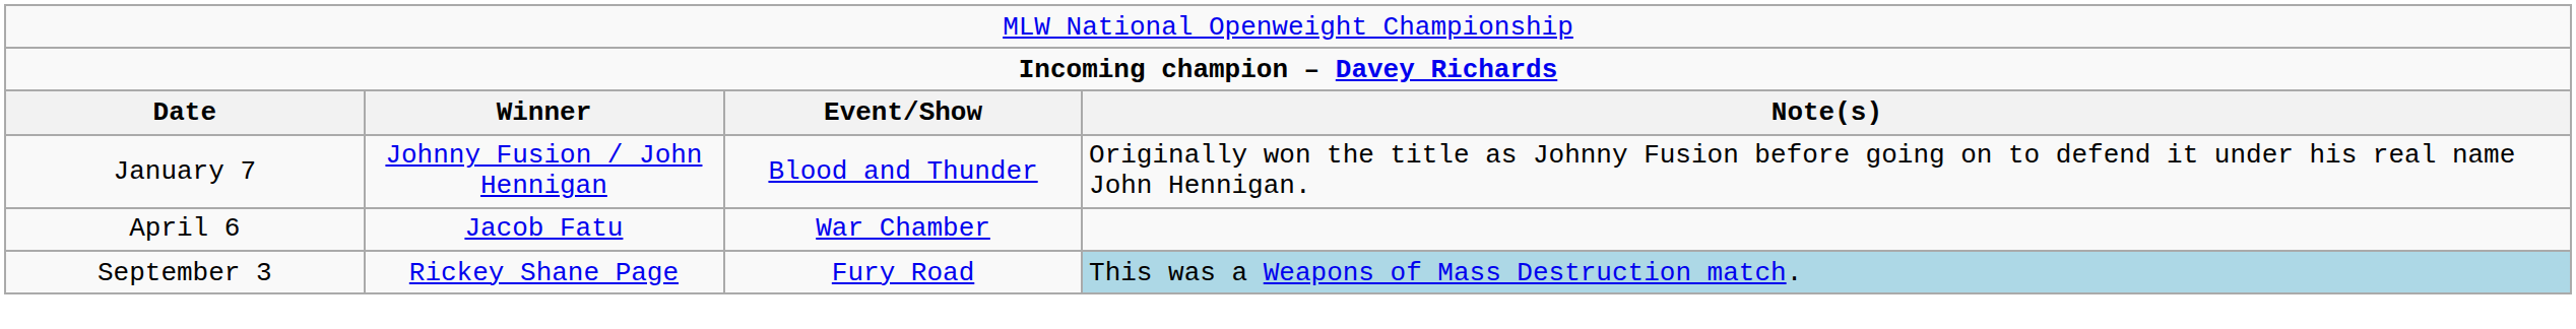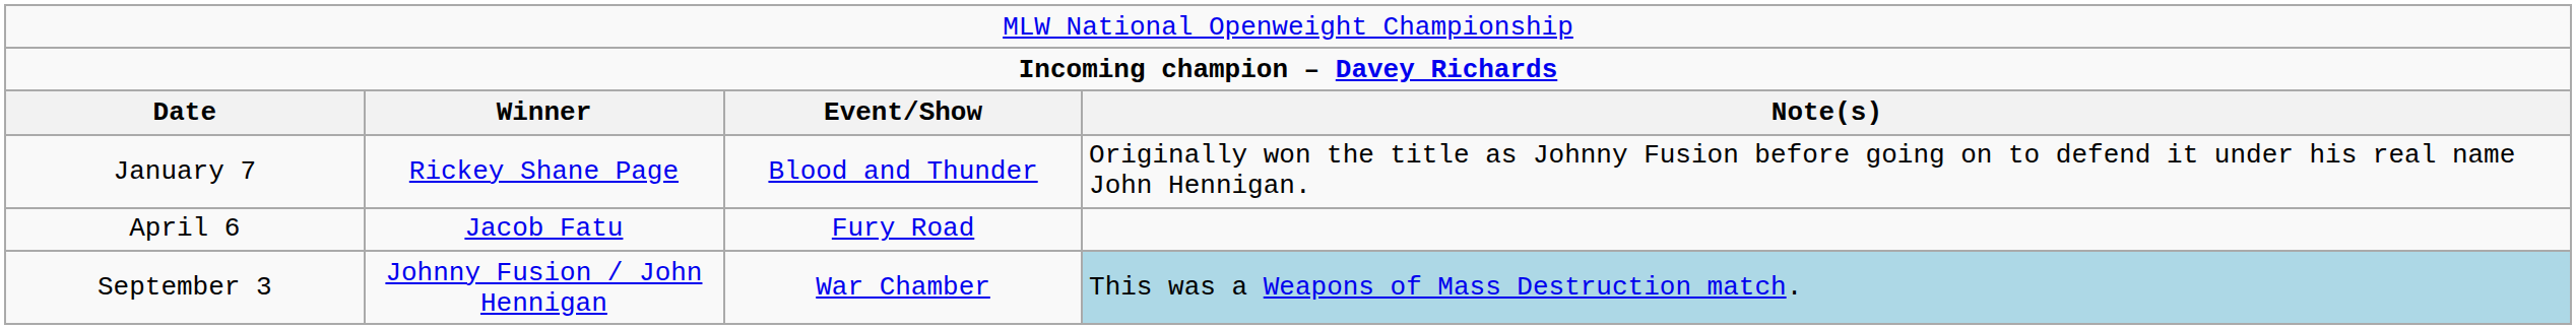 <table class="wikitable" style="text-align:center; width:100%;">
 <tr>
 <td colspan="5" style="text-align: center;"><a href='#'>MLW National Openweight Championship</a></td>
 </tr>
 <tr>
 <td colspan="5" style="text-align: center;"><strong>Incoming champion – <a href='#'>Davey Richards</a></strong></td>
 </tr>
 <tr>
 <th width=14%>Date</th>
 <th width=14%>Winner</th>
 <th width=14%>Event/Show</th>
 <th width=58%>Note(s)</th>
 </tr>
 <tr>
 <td>January 7</td>
-<td><a href='#'>Johnny Fusion / John Hennigan</a></td>
+<td><a href='#'>Rickey Shane Page</a></td>
 <td><a href='#'>Blood and Thunder</a></td>
 <td align=left>Originally won the title as Johnny Fusion before going on to defend it under his real name John Hennigan.</td>
 </tr>
 <tr>
 <td>April 6</td>
 <td><a href='#'>Jacob Fatu</a></td>
-<td><a href='#'>War Chamber</a></td>
+<td><a href='#'>Fury Road</a></td>
 <td></td>
 </tr>
 <tr>
 <td>September 3</td>
-<td><a href='#'>Rickey Shane Page</a></td>
-<td><a href='#'>Fury Road</a></td>
+<td><a href='#'>Johnny Fusion / John Hennigan</a></td>
+<td><a href='#'>War Chamber</a></td>
 <td align=left style="background: lightblue;">This was a <a href='#'>Weapons of Mass Destruction match</a>.</td>
 </tr>
 </table>
